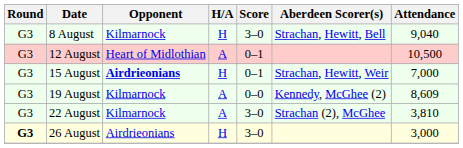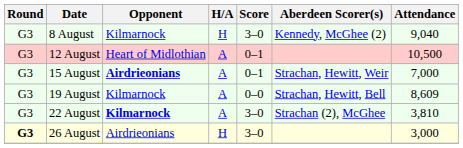 <table class="wikitable" style="text-align:center">
 <tr>
 <th>Round</th>
 <th>Date</th>
 <th>Opponent</th>
 <th>H/A</th>
 <th>Score</th>
 <th>Aberdeen Scorer(s)</th>
 <th>Attendance</th>
 </tr>
 <tr bgcolor=#EEFFEE>
 <td>G3</td>
 <td align=left>8 August</td>
 <td align=left><a href='#'>Kilmarnock</a></td>
 <td><a href='#'>H</a></td>
 <td>3–0</td>
-<td align=left><a href='#'>Strachan</a>, <a href='#'>Hewitt</a>, <a href='#'>Bell</a></td>
+<td align=left><a href='#'>Kennedy</a>, <a href='#'>McGhee</a> (2)</td>
 <td>9,040</td>
 </tr>
 <tr bgcolor=#FFCCCC>
 <td>G3</td>
 <td align=left>12 August</td>
 <td align=left><a href='#'>Heart of Midlothian</a></td>
 <td><a href='#'>A</a></td>
 <td>0–1</td>
 <td align=left></td>
 <td>10,500</td>
 </tr>
 <tr bgcolor=#EEFFEE>
 <td>G3</td>
 <td align=left>15 August</td>
 <td align=left><strong><a href='#'>Airdrieonians</a></strong></td>
-<td><a href='#'>H</a></td>
+<td><a href='#'>A</a></td>
 <td>0–1</td>
 <td align=left><a href='#'>Strachan</a>, <a href='#'>Hewitt</a>, <a href='#'>Weir</a></td>
 <td>7,000</td>
 </tr>
 <tr bgcolor=#EEFFEE>
 <td>G3</td>
 <td align=left>19 August</td>
 <td align=left><a href='#'>Kilmarnock</a></td>
 <td><a href='#'>A</a></td>
 <td>0–0</td>
-<td align=left><a href='#'>Kennedy</a>, <a href='#'>McGhee</a> (2)</td>
+<td align=left><a href='#'>Strachan</a>, <a href='#'>Hewitt</a>, <a href='#'>Bell</a></td>
 <td>8,609</td>
 </tr>
 <tr bgcolor=#EEFFEE>
 <td>G3</td>
 <td align=left>22 August</td>
-<td align=left><a href='#'>Kilmarnock</a></td>
+<td align=left><strong><a href='#'>Kilmarnock</a></strong></td>
 <td><a href='#'>A</a></td>
 <td>3–0</td>
 <td align=left><a href='#'>Strachan</a> (2), <a href='#'>McGhee</a></td>
 <td>3,810</td>
 </tr>
 <tr bgcolor=#FFFFDD>
 <td><strong>G3</strong></td>
 <td align=left>26 August</td>
 <td align=left><a href='#'>Airdrieonians</a></td>
 <td><a href='#'>H</a></td>
 <td>3–0</td>
 <td align=left></td>
 <td>3,000</td>
 </tr>
 <tr>
 </tr>
 </table>
